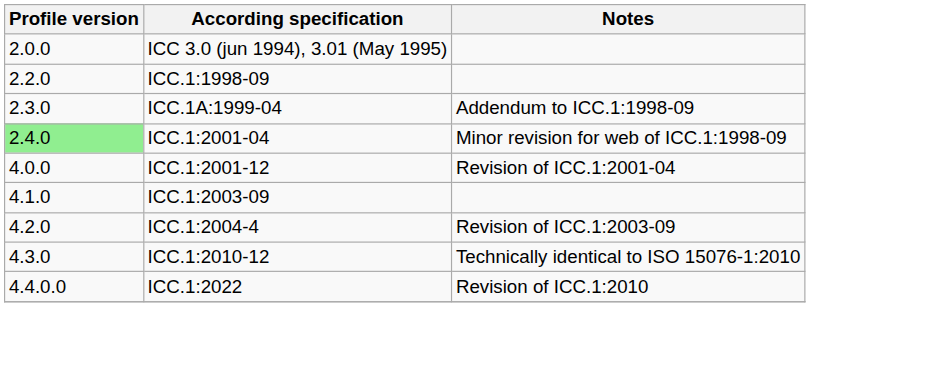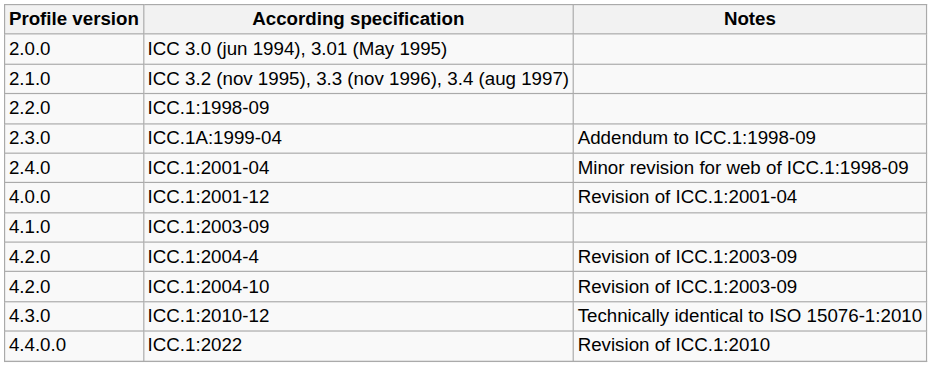 <table class="wikitable">
 <tr>
 <th>Profile version</th>
 <th>According specification</th>
 <th>Notes</th>
 </tr>
 <tr>
 <td>2.0.0</td>
 <td>ICC 3.0 (jun 1994), 3.01 (May 1995)</td>
+<td></td>
+</tr>
+<tr>
+<td>2.1.0</td>
+<td>ICC 3.2 (nov 1995), 3.3 (nov 1996), 3.4 (aug 1997)</td>
 <td></td>
 </tr>
 <tr>
 <td>2.2.0</td>
 <td>ICC.1:1998-09</td>
 <td></td>
 </tr>
 <tr>
 <td>2.3.0</td>
 <td>ICC.1A:1999-04</td>
 <td>Addendum to ICC.1:1998-09</td>
 </tr>
 <tr>
-<td style="background: lightgreen;">2.4.0</td>
+<td>2.4.0</td>
 <td>ICC.1:2001-04</td>
 <td>Minor revision for web of ICC.1:1998-09</td>
 </tr>
 <tr>
 <td>4.0.0</td>
 <td>ICC.1:2001-12</td>
 <td>Revision of ICC.1:2001-04</td>
 </tr>
 <tr>
 <td>4.1.0</td>
 <td>ICC.1:2003-09</td>
 <td></td>
 </tr>
 <tr>
 <td>4.2.0</td>
 <td>ICC.1:2004-4</td>
 <td>Revision of ICC.1:2003-09</td>
 </tr>
 <tr>
+<td>4.2.0</td>
+<td>ICC.1:2004-10</td>
+<td>Revision of ICC.1:2003-09</td>
+</tr>
+<tr>
 <td>4.3.0</td>
 <td>ICC.1:2010-12</td>
 <td>Technically identical to ISO 15076-1:2010</td>
 </tr>
 <tr>
 <td>4.4.0.0</td>
 <td>ICC.1:2022</td>
 <td>Revision of ICC.1:2010</td>
 </tr>
 <tr>
 </tr>
 </table>
